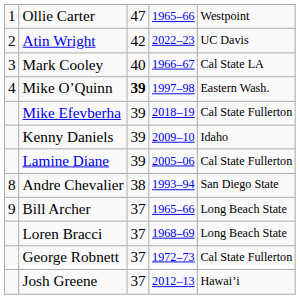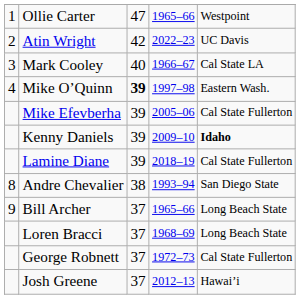 <table class="wikitable">
 <tr>
 </tr>
 <tr>
 <td>1</td>
 <td>Ollie Carter</td>
 <td>47</td>
 <td style="font-size:80%;"><a href='#'>1965–66</a></td>
 <td style="font-size:80%;">Westpoint</td>
 </tr>
 <tr>
 <td>2</td>
 <td><a href='#'>Atin Wright</a></td>
 <td>42</td>
 <td style="font-size:80%;"><a href='#'>2022–23</a></td>
 <td style="font-size:80%;">UC Davis</td>
 </tr>
 <tr>
 <td>3</td>
 <td>Mark Cooley</td>
 <td>40</td>
 <td style="font-size:80%;"><a href='#'>1966–67</a></td>
 <td style="font-size:80%;">Cal State LA</td>
 </tr>
 <tr>
 <td>4</td>
 <td>Mike O’Quinn</td>
 <td><strong>39</strong></td>
 <td style="font-size:80%;"><a href='#'>1997–98</a></td>
 <td style="font-size:80%;">Eastern Wash.</td>
 </tr>
 <tr>
 <td></td>
 <td><a href='#'>Mike Efevberha</a></td>
 <td>39</td>
-<td style="font-size:80%;"><a href='#'>2018–19</a></td>
+<td style="font-size:80%;"><a href='#'>2005–06</a></td>
 <td style="font-size:80%;">Cal State Fullerton</td>
 </tr>
 <tr>
 <td></td>
 <td>Kenny Daniels</td>
 <td>39</td>
 <td style="font-size:80%;"><a href='#'>2009–10</a></td>
-<td style="font-size:80%;">Idaho</td>
+<td style="font-size:80%;"><strong>Idaho</strong></td>
 </tr>
 <tr>
 <td></td>
 <td><a href='#'>Lamine Diane</a></td>
 <td>39</td>
-<td style="font-size:80%;"><a href='#'>2005–06</a></td>
+<td style="font-size:80%;"><a href='#'>2018–19</a></td>
 <td style="font-size:80%;">Cal State Fullerton</td>
 </tr>
 <tr>
 <td>8</td>
 <td>Andre Chevalier</td>
 <td>38</td>
 <td style="font-size:80%;"><a href='#'>1993–94</a></td>
 <td style="font-size:80%;">San Diego State</td>
 </tr>
 <tr>
 <td>9</td>
 <td>Bill Archer</td>
 <td>37</td>
 <td style="font-size:80%;"><a href='#'>1965–66</a></td>
 <td style="font-size:80%;">Long Beach State</td>
 </tr>
 <tr>
 <td></td>
 <td>Loren Bracci</td>
 <td>37</td>
 <td style="font-size:80%;"><a href='#'>1968–69</a></td>
 <td style="font-size:80%;">Long Beach State</td>
 </tr>
 <tr>
 <td></td>
 <td>George Robnett</td>
 <td>37</td>
 <td style="font-size:80%;"><a href='#'>1972–73</a></td>
 <td style="font-size:80%;">Cal State Fullerton</td>
 </tr>
 <tr>
 <td></td>
 <td>Josh Greene</td>
 <td>37</td>
 <td style="font-size:80%;"><a href='#'>2012–13</a></td>
 <td style="font-size:80%;">Hawai’i</td>
 </tr>
 </table>
